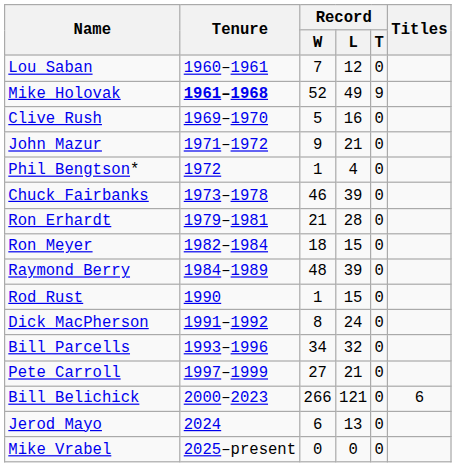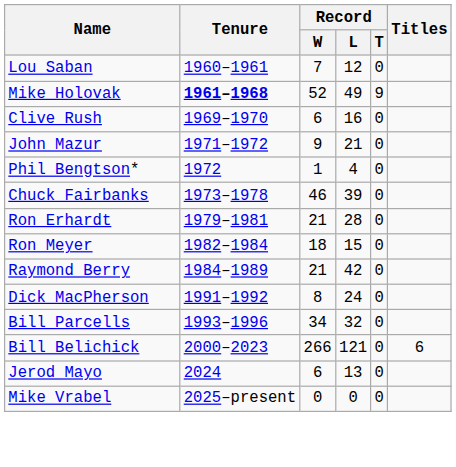 <table class="sortable wikitable" style="text-align: center">
 <tr>
 <th rowspan="2" style="width:140px;">Name</th>
 <th rowspan="2">Tenure</th>
 <th colspan="3">Record</th>
 <th rowspan="2">Titles</th>
 </tr>
 <tr>
 <th>W</th>
 <th>L</th>
 <th>T</th>
 </tr>
 <tr>
 <td align=left><a href='#'>Lou Saban</a></td>
 <td align=left><a href='#'>1960</a>–<a href='#'>1961</a></td>
 <td>7</td>
 <td>12</td>
 <td>0</td>
 <td></td>
 </tr>
 <tr>
 <td align=left><a href='#'>Mike Holovak</a></td>
 <td align=left><strong><a href='#'>1961</a>–<a href='#'>1968</a></strong></td>
 <td>52</td>
 <td>49</td>
 <td>9</td>
 <td></td>
 </tr>
 <tr>
 <td align=left><a href='#'>Clive Rush</a></td>
 <td align=left><a href='#'>1969</a>–<a href='#'>1970</a></td>
-<td>5</td>
+<td>6</td>
 <td>16</td>
 <td>0</td>
 <td></td>
 </tr>
 <tr>
 <td align=left><a href='#'>John Mazur</a></td>
 <td align=left><a href='#'>1971</a>–<a href='#'>1972</a></td>
 <td>9</td>
 <td>21</td>
 <td>0</td>
 <td></td>
 </tr>
 <tr>
 <td align=left><a href='#'>Phil Bengtson</a>*</td>
 <td align=left><a href='#'>1972</a></td>
 <td>1</td>
 <td>4</td>
 <td>0</td>
 <td></td>
 </tr>
 <tr>
 <td align=left><a href='#'>Chuck Fairbanks</a></td>
 <td align=left><a href='#'>1973</a>–<a href='#'>1978</a></td>
 <td>46</td>
 <td>39</td>
 <td>0</td>
 <td></td>
 </tr>
 <tr>
 <td align=left><a href='#'>Ron Erhardt</a></td>
 <td align=left><a href='#'>1979</a>–<a href='#'>1981</a></td>
 <td>21</td>
 <td>28</td>
 <td>0</td>
 <td></td>
 </tr>
 <tr>
 <td align=left><a href='#'>Ron Meyer</a></td>
 <td align=left><a href='#'>1982</a>–<a href='#'>1984</a></td>
 <td>18</td>
 <td>15</td>
 <td>0</td>
 <td></td>
 </tr>
 <tr>
 <td align=left><a href='#'>Raymond Berry</a></td>
 <td align=left><a href='#'>1984</a>–<a href='#'>1989</a></td>
-<td>48</td>
-<td>39</td>
-<td>0</td>
-<td></td>
-</tr>
-<tr>
-<td align=left><a href='#'>Rod Rust</a></td>
-<td align=left><a href='#'>1990</a></td>
-<td>1</td>
-<td>15</td>
+<td>21</td>
+<td>42</td>
 <td>0</td>
 <td></td>
 </tr>
 <tr>
 <td align=left><a href='#'>Dick MacPherson</a></td>
 <td align=left><a href='#'>1991</a>–<a href='#'>1992</a></td>
 <td>8</td>
 <td>24</td>
 <td>0</td>
 <td></td>
 </tr>
 <tr>
 <td align=left><a href='#'>Bill Parcells</a></td>
 <td align=left><a href='#'>1993</a>–<a href='#'>1996</a></td>
 <td>34</td>
 <td>32</td>
-<td>0</td>
-<td></td>
-</tr>
-<tr>
-<td align=left><a href='#'>Pete Carroll</a></td>
-<td align=left><a href='#'>1997</a>–<a href='#'>1999</a></td>
-<td>27</td>
-<td>21</td>
 <td>0</td>
 <td></td>
 </tr>
 <tr>
 <td align=left><a href='#'>Bill Belichick</a></td>
 <td align=left><a href='#'>2000</a>–<a href='#'>2023</a></td>
 <td>266</td>
 <td>121</td>
 <td>0</td>
 <td>6</td>
 </tr>
 <tr>
 <td align=left><a href='#'>Jerod Mayo</a></td>
 <td align=left><a href='#'>2024</a></td>
 <td>6</td>
 <td>13</td>
 <td>0</td>
 <td></td>
 </tr>
 <tr>
 <td align=left><a href='#'>Mike Vrabel</a></td>
 <td align=left><a href='#'>2025</a>–present</td>
 <td>0</td>
 <td>0</td>
 <td>0</td>
 <td></td>
 </tr>
 </table>
